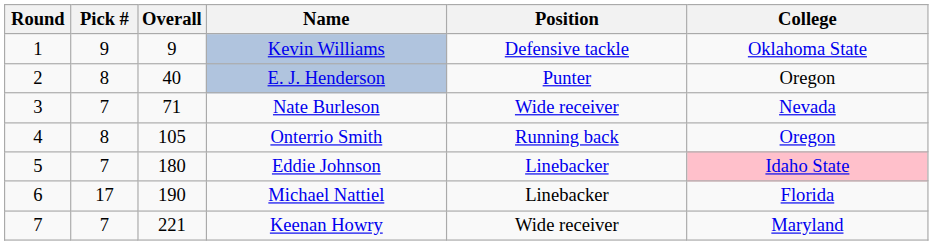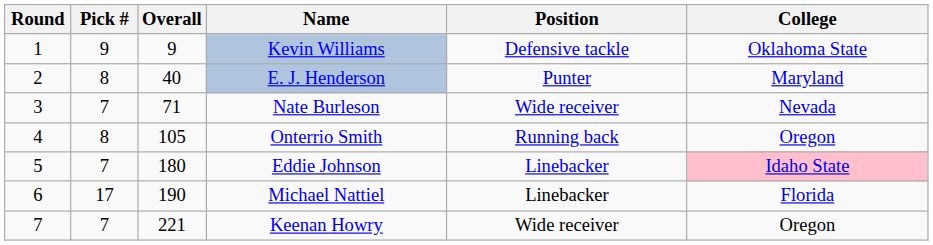 <table class="wikitable sortable" style="text-align:center">
 <tr>
 <th width=50px>Round</th>
 <th width=50px>Pick #</th>
 <th width=50px>Overall</th>
 <th width=200px>Name</th>
 <th width=200px>Position</th>
 <th width=200px>College</th>
 </tr>
 <tr>
 <td>1</td>
 <td>9</td>
 <td>9</td>
 <td bgcolor=lightsteelblue><a href='#'>Kevin Williams</a></td>
 <td><a href='#'>Defensive tackle</a></td>
 <td><a href='#'>Oklahoma State</a></td>
 </tr>
 <tr>
 <td>2</td>
 <td>8</td>
 <td>40</td>
 <td bgcolor=lightsteelblue><a href='#'>E. J. Henderson</a></td>
 <td><a href='#'>Punter</a></td>
-<td>Oregon</td>
+<td><a href='#'>Maryland</a></td>
 </tr>
 <tr>
 <td>3</td>
 <td>7</td>
 <td>71</td>
 <td><a href='#'>Nate Burleson</a></td>
 <td><a href='#'>Wide receiver</a></td>
 <td><a href='#'>Nevada</a></td>
 </tr>
 <tr>
 <td>4</td>
 <td>8</td>
 <td>105</td>
 <td><a href='#'>Onterrio Smith</a></td>
 <td><a href='#'>Running back</a></td>
 <td><a href='#'>Oregon</a></td>
 </tr>
 <tr>
 <td>5</td>
 <td>7</td>
 <td>180</td>
 <td><a href='#'>Eddie Johnson</a></td>
 <td><a href='#'>Linebacker</a></td>
 <td style="background: pink;"><a href='#'>Idaho State</a></td>
 </tr>
 <tr>
 <td>6</td>
 <td>17</td>
 <td>190</td>
 <td><a href='#'>Michael Nattiel</a></td>
 <td>Linebacker</td>
 <td><a href='#'>Florida</a></td>
 </tr>
 <tr>
 <td>7</td>
 <td>7</td>
 <td>221</td>
 <td><a href='#'>Keenan Howry</a></td>
 <td>Wide receiver</td>
-<td><a href='#'>Maryland</a></td>
+<td>Oregon</td>
 </tr>
 </table>
